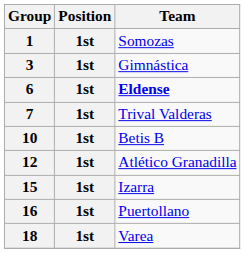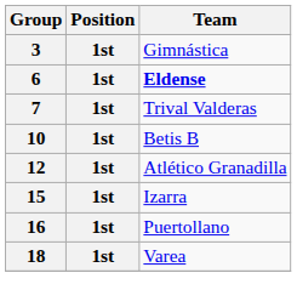 <table class="wikitable">
 <tr>
 <th>Group</th>
 <th>Position</th>
 <th>Team</th>
-</tr>
-<tr>
-<th>1</th>
-<th>1st</th>
-<td><a href='#'>Somozas</a></td>
 </tr>
 <tr>
 <th>3</th>
 <th>1st</th>
 <td><a href='#'>Gimnástica</a></td>
 </tr>
 <tr>
 <th>6</th>
 <th>1st</th>
 <td><strong><a href='#'>Eldense</a></strong></td>
 </tr>
 <tr>
 <th>7</th>
 <th>1st</th>
 <td><a href='#'>Trival Valderas</a></td>
 </tr>
 <tr>
 <th>10</th>
 <th>1st</th>
 <td><a href='#'>Betis B</a></td>
 </tr>
 <tr>
 <th>12</th>
 <th>1st</th>
 <td><a href='#'>Atlético Granadilla</a></td>
 </tr>
 <tr>
 <th>15</th>
 <th>1st</th>
 <td><a href='#'>Izarra</a></td>
 </tr>
 <tr>
 <th>16</th>
 <th>1st</th>
 <td><a href='#'>Puertollano</a></td>
 </tr>
 <tr>
 <th>18</th>
 <th>1st</th>
 <td><a href='#'>Varea</a></td>
 </tr>
 <tr>
 </tr>
 </table>
